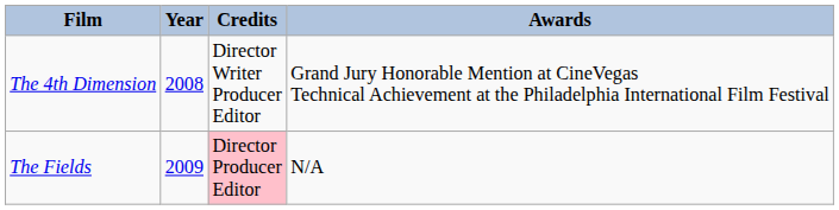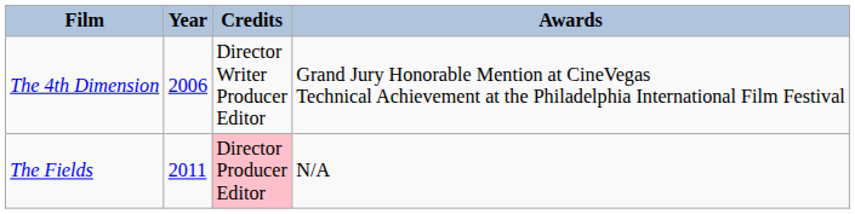 <table class="wikitable">
 <tr align="center">
 <th style="background:#B0C4DE;">Film</th>
 <th style="background:#B0C4DE;">Year</th>
 <th style="background:#B0C4DE;">Credits</th>
 <th style="background:#B0C4DE;">Awards</th>
 </tr>
 <tr>
 <td><em><a href='#'>The 4th Dimension</a></em></td>
-<td><a href='#'>2008</a></td>
+<td><a href='#'>2006</a></td>
 <td>Director<br>Writer<br>Producer<br>Editor</td>
 <td>Grand Jury Honorable Mention at CineVegas<br>Technical Achievement at the Philadelphia International Film Festival</td>
 </tr>
 <tr>
 <td><em><a href='#'>The Fields</a></em></td>
-<td><a href='#'>2009</a></td>
+<td><a href='#'>2011</a></td>
 <td style="background: pink;">Director<br>Producer<br>Editor</td>
 <td>N/A</td>
 </tr>
 </table>
